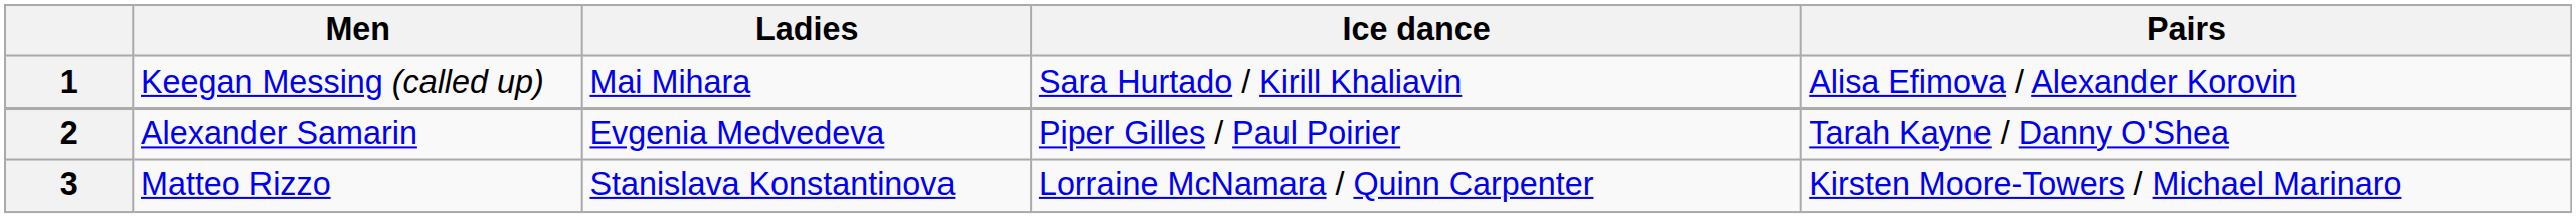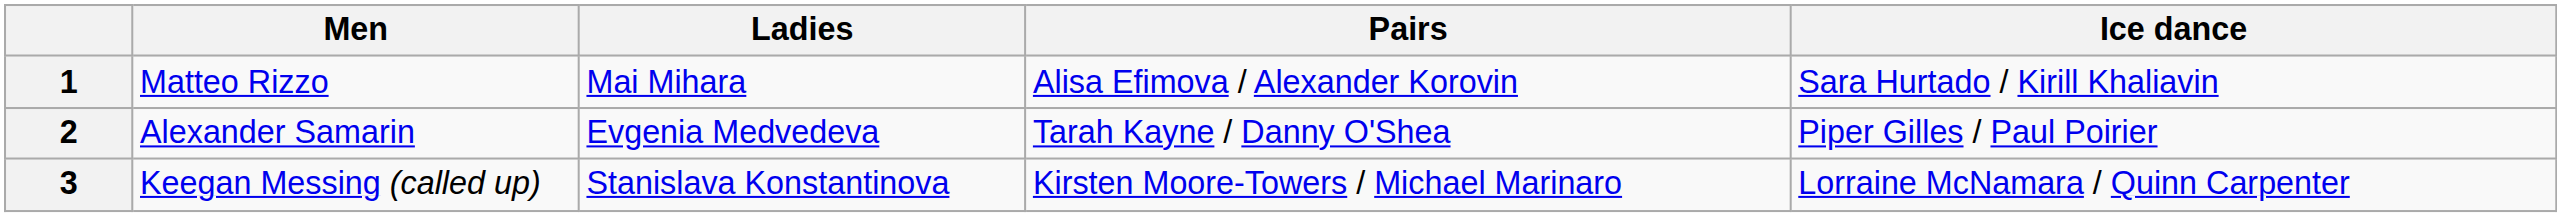 <table class="wikitable unsortable" style="text-align:left; width:100%">
 <tr>
 <th scope="col" style="width:5%"></th>
 <th scope="col" style="width:17.5%">Men</th>
 <th scope="col" style="width:17.5%">Ladies</th>
+<th scope="col" style="width:30%">Pairs</th>
 <th scope="col" style="width:30%">Ice dance</th>
-<th scope="col" style="width:30%">Pairs</th>
 </tr>
 <tr>
 <th scope="row">1</th>
-<td> <a href='#'>Keegan Messing</a> <em>(called up)</em></td>
+<td> <a href='#'>Matteo Rizzo</a></td>
 <td> <a href='#'>Mai Mihara</a></td>
+<td> <a href='#'>Alisa Efimova</a> / <a href='#'>Alexander Korovin</a></td>
 <td> <a href='#'>Sara Hurtado</a> / <a href='#'>Kirill Khaliavin</a></td>
-<td> <a href='#'>Alisa Efimova</a> / <a href='#'>Alexander Korovin</a></td>
 </tr>
 <tr>
 <th scope="row">2</th>
 <td> <a href='#'>Alexander Samarin</a></td>
 <td> <a href='#'>Evgenia Medvedeva</a></td>
+<td> <a href='#'>Tarah Kayne</a> / <a href='#'>Danny O'Shea</a></td>
 <td> <a href='#'>Piper Gilles</a> / <a href='#'>Paul Poirier</a></td>
-<td> <a href='#'>Tarah Kayne</a> / <a href='#'>Danny O'Shea</a></td>
 </tr>
 <tr>
 <th scope="row">3</th>
-<td> <a href='#'>Matteo Rizzo</a></td>
+<td> <a href='#'>Keegan Messing</a> <em>(called up)</em></td>
 <td> <a href='#'>Stanislava Konstantinova</a></td>
+<td> <a href='#'>Kirsten Moore-Towers</a> / <a href='#'>Michael Marinaro</a></td>
 <td> <a href='#'>Lorraine McNamara</a> / <a href='#'>Quinn Carpenter</a></td>
-<td> <a href='#'>Kirsten Moore-Towers</a> / <a href='#'>Michael Marinaro</a></td>
 </tr>
 </table>
